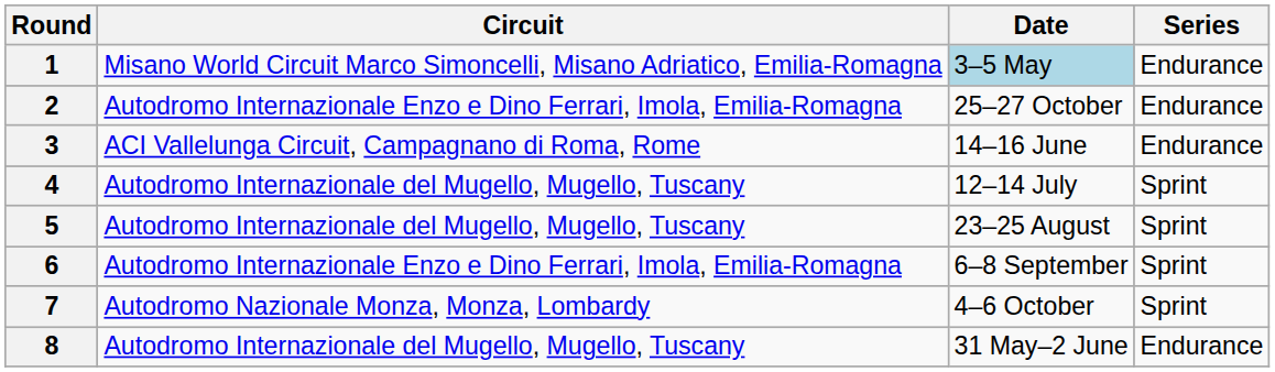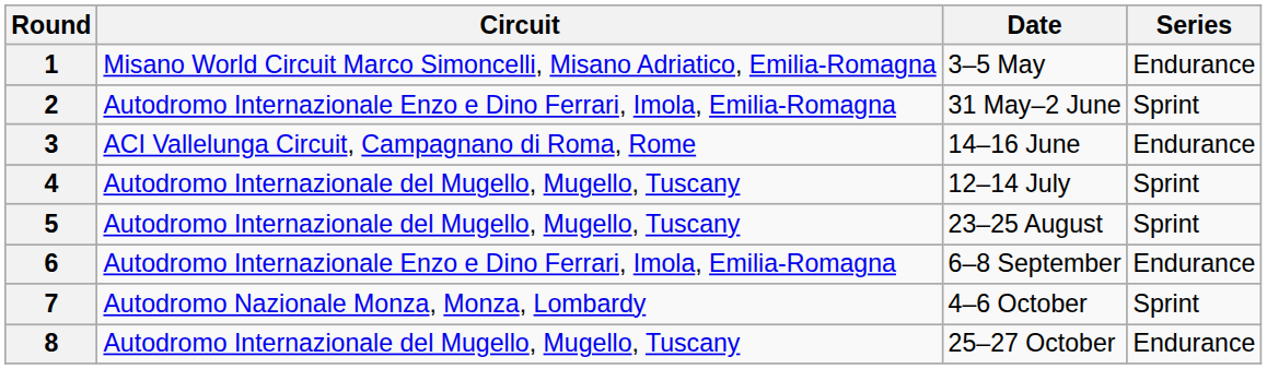 <table class="wikitable" style="font-size:85%">
 <tr>
 <th>Round</th>
 <th>Circuit</th>
 <th>Date</th>
 <th>Series</th>
 </tr>
 <tr>
 <th>1</th>
 <td> <a href='#'>Misano World Circuit Marco Simoncelli</a>, <a href='#'>Misano Adriatico</a>, <a href='#'>Emilia-Romagna</a></td>
-<td style="background: lightblue;">3–5 May</td>
+<td>3–5 May</td>
 <td>Endurance</td>
 </tr>
 <tr>
 <th>2</th>
 <td> <a href='#'>Autodromo Internazionale Enzo e Dino Ferrari</a>, <a href='#'>Imola</a>, <a href='#'>Emilia-Romagna</a></td>
-<td>25–27 October</td>
-<td>Endurance</td>
+<td>31 May–2 June</td>
+<td>Sprint</td>
 </tr>
 <tr>
 <th>3</th>
 <td> <a href='#'>ACI Vallelunga Circuit</a>, <a href='#'>Campagnano di Roma</a>, <a href='#'>Rome</a></td>
 <td>14–16 June</td>
 <td>Endurance</td>
 </tr>
 <tr>
 <th>4</th>
 <td> <a href='#'>Autodromo Internazionale del Mugello</a>, <a href='#'>Mugello</a>, <a href='#'>Tuscany</a></td>
 <td>12–14 July</td>
 <td>Sprint</td>
 </tr>
 <tr>
 <th>5</th>
 <td> <a href='#'>Autodromo Internazionale del Mugello</a>, <a href='#'>Mugello</a>, <a href='#'>Tuscany</a></td>
 <td>23–25 August</td>
 <td>Sprint</td>
 </tr>
 <tr>
 <th>6</th>
 <td> <a href='#'>Autodromo Internazionale Enzo e Dino Ferrari</a>, <a href='#'>Imola</a>, <a href='#'>Emilia-Romagna</a></td>
 <td>6–8 September</td>
-<td>Sprint</td>
+<td>Endurance</td>
 </tr>
 <tr>
 <th>7</th>
 <td> <a href='#'>Autodromo Nazionale Monza</a>, <a href='#'>Monza</a>, <a href='#'>Lombardy</a></td>
 <td>4–6 October</td>
 <td>Sprint</td>
 </tr>
 <tr>
 <th>8</th>
 <td> <a href='#'>Autodromo Internazionale del Mugello</a>, <a href='#'>Mugello</a>, <a href='#'>Tuscany</a></td>
-<td>31 May–2 June</td>
+<td>25–27 October</td>
 <td>Endurance</td>
 </tr>
 </table>
